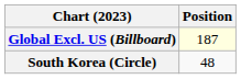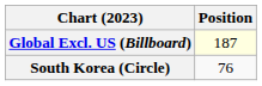 <table class="wikitable sortable plainrowheaders" style="text-align:center">
 <tr>
 <th scope="col">Chart (2023)</th>
 <th scope="col">Position</th>
 </tr>
 <tr>
 <th scope="row"><a href='#'>Global Excl. US</a> (<em>Billboard</em>)</th>
 <td style="background: lightyellow;">187</td>
 </tr>
 <tr>
 <th scope="row">South Korea (Circle)</th>
-<td>48</td>
+<td>76</td>
 </tr>
 </table>
